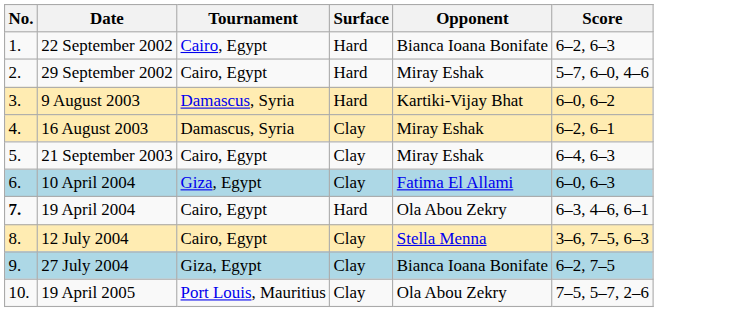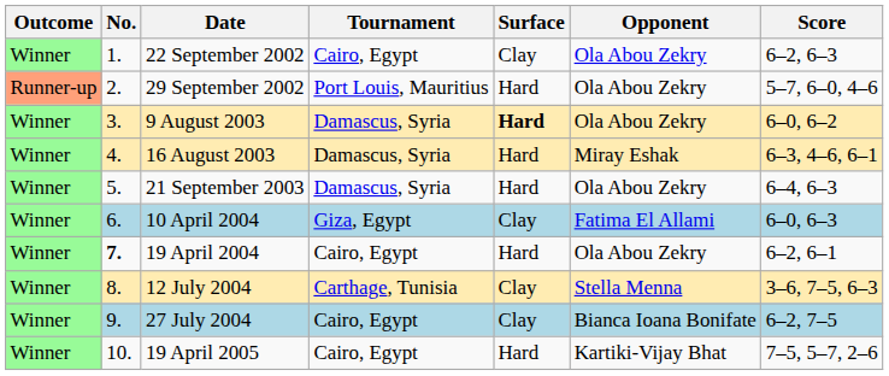 <table class="sortable wikitable" style=font-size:97%>
 <tr>
+<th>Outcome</th>
 <th>No.</th>
 <th>Date</th>
 <th>Tournament</th>
 <th>Surface</th>
 <th>Opponent</th>
 <th class="unsortable">Score</th>
 </tr>
 <tr>
+<td bgcolor="98FB98">Winner</td>
 <td>1.</td>
 <td>22 September 2002</td>
 <td><a href='#'>Cairo</a>, Egypt</td>
-<td>Hard</td>
-<td> Bianca Ioana Bonifate</td>
+<td>Clay</td>
+<td> <a href='#'>Ola Abou Zekry</a></td>
 <td>6–2, 6–3</td>
 </tr>
 <tr>
+<td style="background:#ffa07a;">Runner-up</td>
 <td>2.</td>
 <td>29 September 2002</td>
-<td>Cairo, Egypt</td>
+<td><a href='#'>Port Louis</a>, Mauritius</td>
 <td>Hard</td>
-<td> Miray Eshak</td>
+<td> Ola Abou Zekry</td>
 <td>5–7, 6–0, 4–6</td>
 </tr>
 <tr bgcolor=#ffecb2>
+<td bgcolor="98FB98">Winner</td>
 <td>3.</td>
 <td>9 August 2003</td>
 <td><a href='#'>Damascus</a>, Syria</td>
-<td>Hard</td>
-<td> Kartiki-Vijay Bhat</td>
+<td><strong>Hard</strong></td>
+<td> Ola Abou Zekry</td>
 <td>6–0, 6–2</td>
 </tr>
 <tr bgcolor=#ffecb2>
+<td bgcolor="98FB98">Winner</td>
 <td>4.</td>
 <td>16 August 2003</td>
 <td>Damascus, Syria</td>
-<td>Clay</td>
+<td>Hard</td>
 <td> Miray Eshak</td>
-<td>6–2, 6–1</td>
+<td>6–3, 4–6, 6–1</td>
 </tr>
 <tr>
+<td bgcolor="98FB98">Winner</td>
 <td>5.</td>
 <td>21 September 2003</td>
-<td>Cairo, Egypt</td>
-<td>Clay</td>
-<td> Miray Eshak</td>
+<td><a href='#'>Damascus</a>, Syria</td>
+<td>Hard</td>
+<td> Ola Abou Zekry</td>
 <td>6–4, 6–3</td>
 </tr>
 <tr bgcolor="lightblue">
+<td bgcolor="98FB98">Winner</td>
 <td>6.</td>
 <td>10 April 2004</td>
 <td><a href='#'>Giza</a>, Egypt</td>
 <td>Clay</td>
 <td> <a href='#'>Fatima El Allami</a></td>
 <td>6–0, 6–3</td>
 </tr>
 <tr>
+<td bgcolor="98FB98">Winner</td>
 <td><strong>7.</strong></td>
 <td>19 April 2004</td>
 <td>Cairo, Egypt</td>
 <td>Hard</td>
 <td> Ola Abou Zekry</td>
-<td>6–3, 4–6, 6–1</td>
+<td>6–2, 6–1</td>
 </tr>
 <tr bgcolor=#ffecb2>
+<td bgcolor="98FB98">Winner</td>
 <td>8.</td>
 <td>12 July 2004</td>
-<td>Cairo, Egypt</td>
+<td><a href='#'>Carthage</a>, Tunisia</td>
 <td>Clay</td>
 <td> <a href='#'>Stella Menna</a></td>
 <td>3–6, 7–5, 6–3</td>
 </tr>
 <tr bgcolor="lightblue">
+<td bgcolor="98FB98">Winner</td>
 <td>9.</td>
 <td>27 July 2004</td>
-<td>Giza, Egypt</td>
+<td>Cairo, Egypt</td>
 <td>Clay</td>
 <td> Bianca Ioana Bonifate</td>
 <td>6–2, 7–5</td>
 </tr>
 <tr>
+<td bgcolor="98FB98">Winner</td>
 <td>10.</td>
 <td>19 April 2005</td>
-<td><a href='#'>Port Louis</a>, Mauritius</td>
-<td>Clay</td>
-<td> Ola Abou Zekry</td>
+<td>Cairo, Egypt</td>
+<td>Hard</td>
+<td> Kartiki-Vijay Bhat</td>
 <td>7–5, 5–7, 2–6</td>
 </tr>
 </table>
